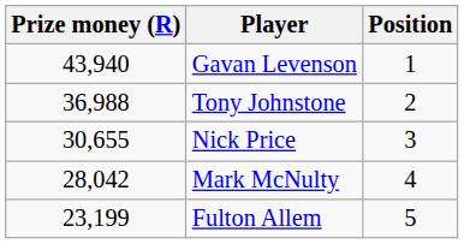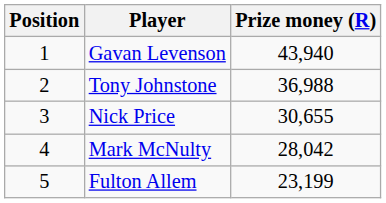 <table class=wikitable>
 <tr>
+<th>Position</th>
+<th>Player</th>
 <th>Prize money (<a href='#'>R</a>)</th>
-<th>Player</th>
-<th>Position</th>
 </tr>
 <tr>
+<td align=center>1</td>
+<td> <a href='#'>Gavan Levenson</a></td>
 <td align=center>43,940</td>
-<td> <a href='#'>Gavan Levenson</a></td>
-<td align=center>1</td>
 </tr>
 <tr>
+<td align=center>2</td>
+<td> <a href='#'>Tony Johnstone</a></td>
 <td align=center>36,988</td>
-<td> <a href='#'>Tony Johnstone</a></td>
-<td align=center>2</td>
 </tr>
 <tr>
+<td align=center>3</td>
+<td> <a href='#'>Nick Price</a></td>
 <td align=center>30,655</td>
-<td> <a href='#'>Nick Price</a></td>
-<td align=center>3</td>
 </tr>
 <tr>
+<td align=center>4</td>
+<td> <a href='#'>Mark McNulty</a></td>
 <td align=center>28,042</td>
-<td> <a href='#'>Mark McNulty</a></td>
-<td align=center>4</td>
 </tr>
 <tr>
+<td align=center>5</td>
+<td> <a href='#'>Fulton Allem</a></td>
 <td align=center>23,199</td>
-<td> <a href='#'>Fulton Allem</a></td>
-<td align=center>5</td>
 </tr>
 </table>
